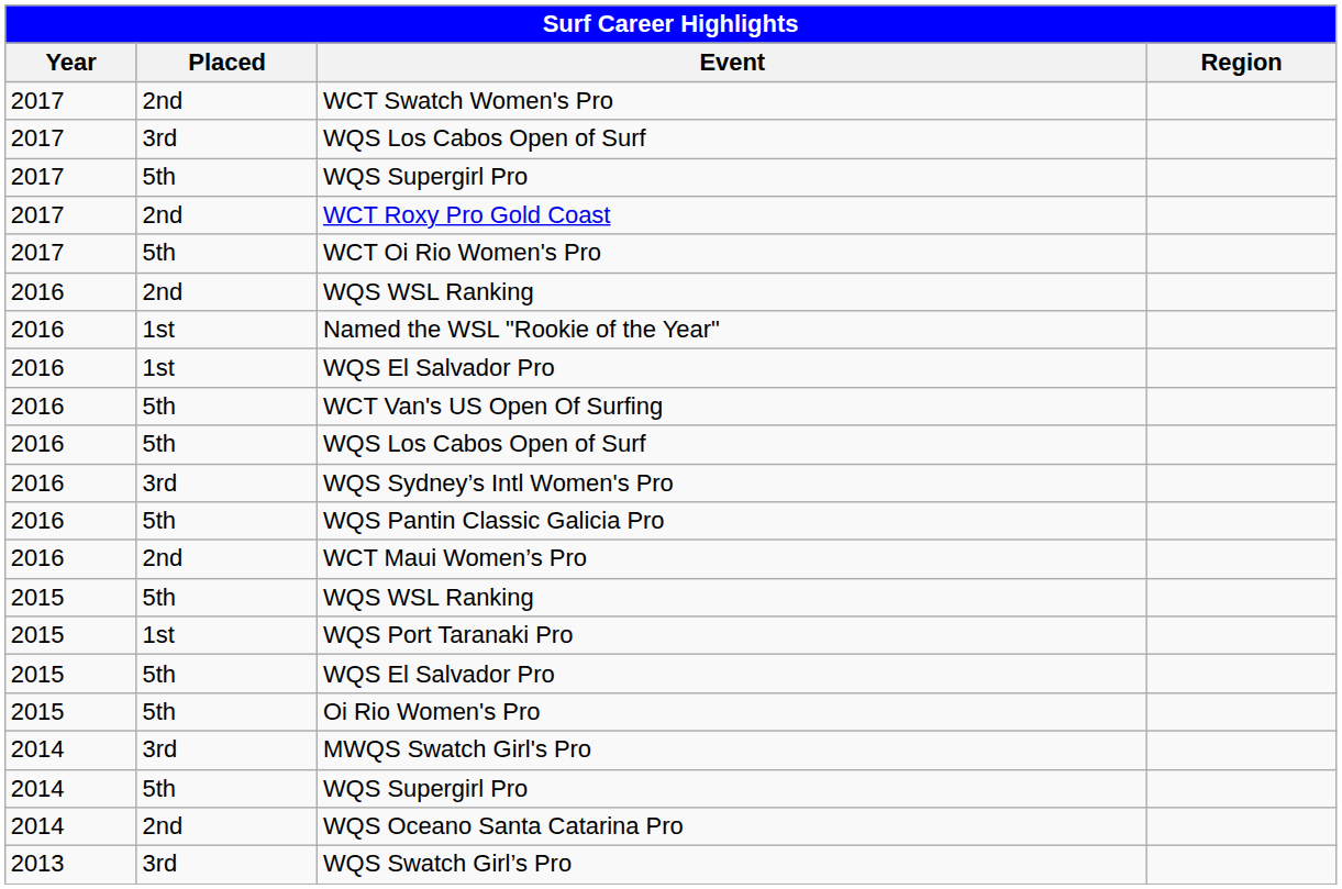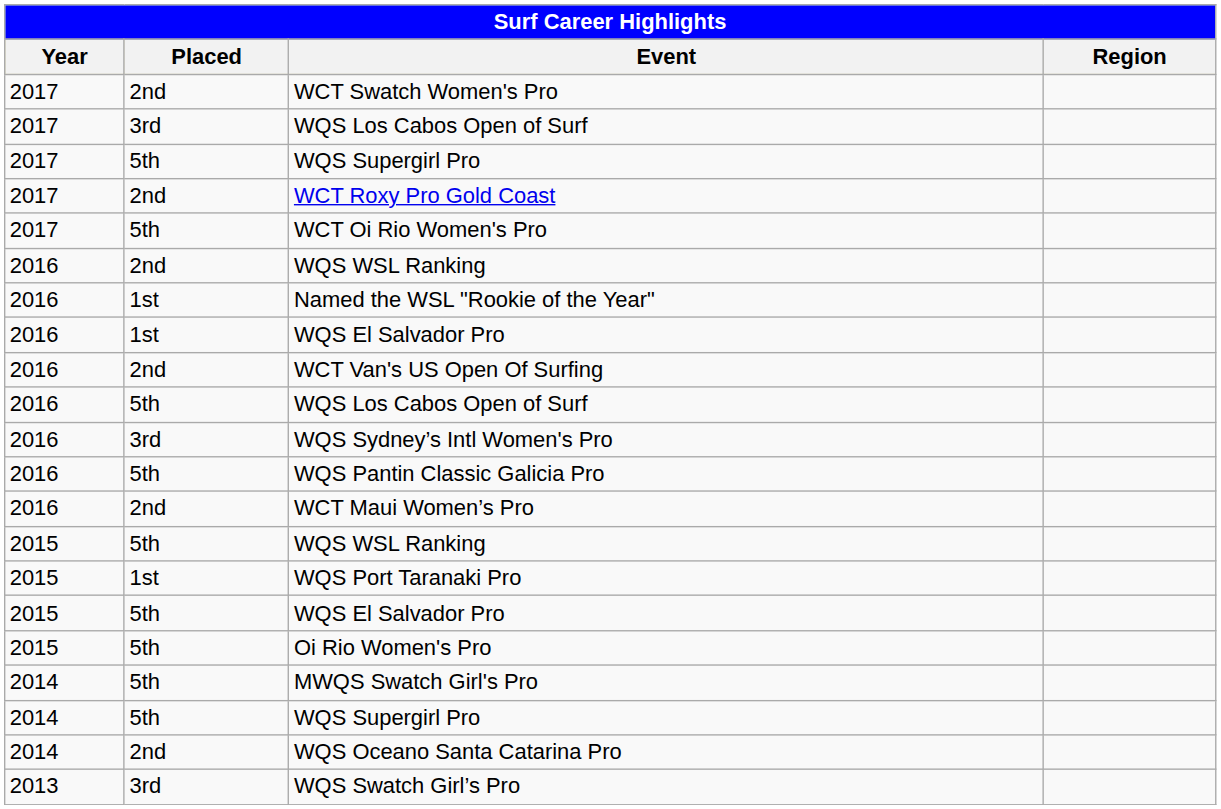 <table class="wikitable" style="width:70%;">
 <tr bgcolor=skyblue>
 <td colspan=4; style="background: blue; color: white" align="center"><strong>Surf Career Highlights</strong></td>
 </tr>
 <tr bgcolor=#bdb76b>
 <th>Year</th>
 <th>Placed</th>
 <th>Event</th>
 <th>Region</th>
 </tr>
 <tr>
 <td>2017</td>
 <td>2nd</td>
 <td>WCT Swatch Women's Pro</td>
 <td></td>
 </tr>
 <tr>
 <td>2017</td>
 <td>3rd</td>
 <td>WQS Los Cabos Open of Surf</td>
 <td></td>
 </tr>
 <tr>
 <td>2017</td>
 <td>5th</td>
 <td>WQS Supergirl Pro</td>
 <td></td>
 </tr>
 <tr>
 <td>2017</td>
 <td>2nd</td>
 <td><a href='#'>WCT Roxy Pro Gold Coast</a></td>
 <td></td>
 </tr>
 <tr>
 <td>2017</td>
 <td>5th</td>
 <td>WCT Oi Rio Women's Pro</td>
 <td></td>
 </tr>
 <tr>
 <td>2016</td>
 <td>2nd</td>
 <td>WQS WSL Ranking</td>
 <td></td>
 </tr>
 <tr>
 <td>2016</td>
 <td>1st</td>
 <td>Named the WSL "Rookie of the Year"</td>
 <td></td>
 </tr>
 <tr>
 <td>2016</td>
 <td>1st</td>
 <td>WQS El Salvador Pro</td>
 <td></td>
 </tr>
 <tr>
 <td>2016</td>
-<td>5th</td>
+<td>2nd</td>
 <td>WCT Van's US Open Of Surfing</td>
 <td></td>
 </tr>
 <tr>
 <td>2016</td>
 <td>5th</td>
 <td>WQS Los Cabos Open of Surf</td>
 <td></td>
 </tr>
 <tr>
 <td>2016</td>
 <td>3rd</td>
 <td>WQS Sydney’s Intl Women's Pro</td>
 <td></td>
 </tr>
 <tr>
 <td>2016</td>
 <td>5th</td>
 <td>WQS Pantin Classic Galicia Pro</td>
 <td></td>
 </tr>
 <tr>
 <td>2016</td>
 <td>2nd</td>
 <td>WCT Maui Women’s Pro</td>
 <td></td>
 </tr>
 <tr>
 <td>2015</td>
 <td>5th</td>
 <td>WQS WSL Ranking</td>
 <td></td>
 </tr>
 <tr>
 <td>2015</td>
 <td>1st</td>
 <td>WQS Port Taranaki Pro</td>
 <td></td>
 </tr>
 <tr>
 <td>2015</td>
 <td>5th</td>
 <td>WQS El Salvador Pro</td>
 <td></td>
 </tr>
 <tr>
 <td>2015</td>
 <td>5th</td>
 <td>Oi Rio Women's Pro</td>
 <td></td>
 </tr>
 <tr>
 <td>2014</td>
-<td>3rd</td>
+<td>5th</td>
 <td>MWQS Swatch Girl's Pro</td>
 <td></td>
 </tr>
 <tr>
 <td>2014</td>
 <td>5th</td>
 <td>WQS Supergirl Pro</td>
 <td></td>
 </tr>
 <tr>
 <td>2014</td>
 <td>2nd</td>
 <td>WQS Oceano Santa Catarina Pro</td>
 <td></td>
 </tr>
 <tr>
 <td>2013</td>
 <td>3rd</td>
 <td>WQS Swatch Girl’s Pro</td>
 <td></td>
 </tr>
 </table>
